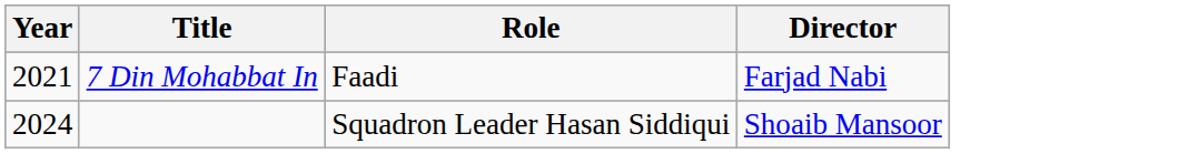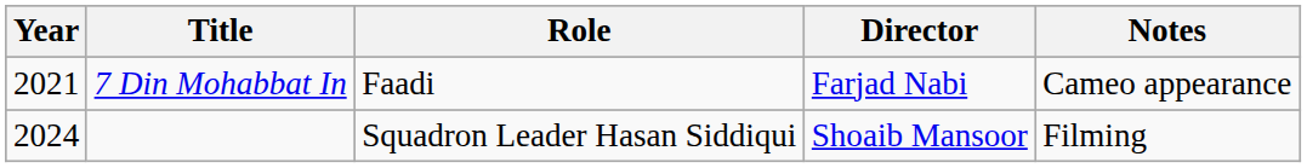 <table class="wikitable">
 <tr>
 <th>Year</th>
 <th>Title</th>
 <th>Role</th>
 <th>Director</th>
+<th>Notes</th>
 </tr>
 <tr>
 <td>2021</td>
 <td><em><a href='#'>7 Din Mohabbat In</a></em></td>
 <td>Faadi</td>
 <td><a href='#'>Farjad Nabi</a></td>
+<td>Cameo appearance</td>
 </tr>
 <tr>
 <td>2024</td>
 <td></td>
 <td>Squadron Leader Hasan Siddiqui</td>
 <td><a href='#'>Shoaib Mansoor</a></td>
+<td>Filming</td>
 </tr>
 </table>
